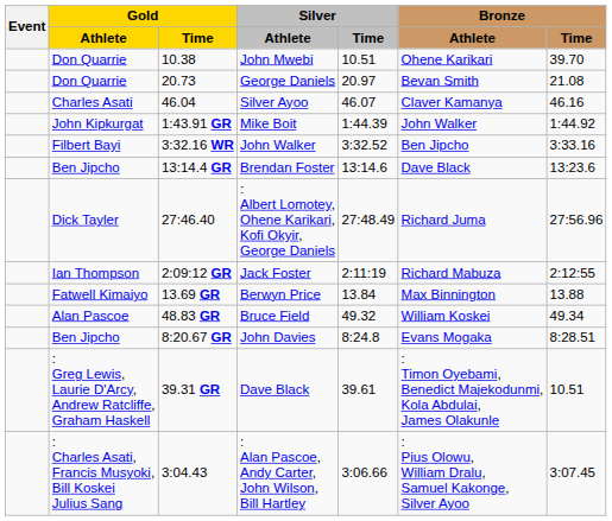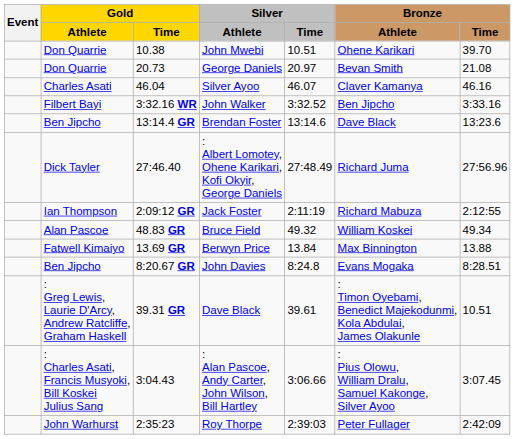 <table class="wikitable">
 <tr>
 <th scope="col" rowspan=2>Event</th>
 <th scope="colgroup" colspan=2 style="background-color: gold;">Gold</th>
 <th scope="colgroup" colspan=2 style="background-color: silver;">Silver</th>
 <th scope="colgroup" colspan=2 style="background-color: #cc9966;">Bronze</th>
 </tr>
 <tr>
 <th scope="col" style="background-color:gold;">Athlete</th>
 <th scope="col" style="background-color:gold;">Time</th>
 <th scope="col" style="background-color:silver;">Athlete</th>
 <th scope="col" style="background-color:silver;">Time</th>
 <th scope="col" style="background-color:#cc9966;">Athlete</th>
 <th scope="col" style="background-color:#cc9966;">Time</th>
 </tr>
 <tr>
 <td></td>
 <td> <a href='#'>Don Quarrie</a></td>
 <td>10.38</td>
 <td> <a href='#'>John Mwebi</a></td>
 <td>10.51</td>
 <td> <a href='#'>Ohene Karikari</a></td>
 <td>39.70</td>
 </tr>
 <tr>
 <td></td>
 <td> <a href='#'>Don Quarrie</a></td>
 <td>20.73</td>
 <td> <a href='#'>George Daniels</a></td>
 <td>20.97</td>
 <td> <a href='#'>Bevan Smith</a></td>
 <td>21.08</td>
 </tr>
 <tr>
 <td></td>
 <td> <a href='#'>Charles Asati</a></td>
 <td>46.04</td>
 <td> <a href='#'>Silver Ayoo</a></td>
 <td>46.07</td>
 <td> <a href='#'>Claver Kamanya</a></td>
 <td>46.16</td>
 </tr>
 <tr>
 <td></td>
-<td> <a href='#'>John Kipkurgat</a></td>
-<td>1:43.91 <strong><a href='#'>GR</a></strong></td>
-<td> <a href='#'>Mike Boit</a></td>
-<td>1:44.39</td>
-<td> <a href='#'>John Walker</a></td>
-<td>1:44.92</td>
-</tr>
-<tr>
-<td></td>
 <td> <a href='#'>Filbert Bayi</a></td>
 <td>3:32.16 <strong><a href='#'>WR</a></strong></td>
 <td> <a href='#'>John Walker</a></td>
 <td>3:32.52</td>
 <td> <a href='#'>Ben Jipcho</a></td>
 <td>3:33.16</td>
 </tr>
 <tr>
 <td></td>
 <td> <a href='#'>Ben Jipcho</a></td>
 <td>13:14.4 <strong><a href='#'>GR</a></strong></td>
 <td> <a href='#'>Brendan Foster</a></td>
 <td>13:14.6</td>
 <td> <a href='#'>Dave Black</a></td>
 <td>13:23.6</td>
 </tr>
 <tr>
 <td></td>
 <td> <a href='#'>Dick Tayler</a></td>
 <td>27:46.40</td>
 <td>:<br><a href='#'>Albert Lomotey</a>,<br><a href='#'>Ohene Karikari</a>,<br><a href='#'>Kofi Okyir</a>,<br><a href='#'>George Daniels</a></td>
 <td>27:48.49</td>
 <td> <a href='#'>Richard Juma</a></td>
 <td>27:56.96</td>
 </tr>
 <tr>
 <td></td>
 <td> <a href='#'>Ian Thompson</a></td>
 <td>2:09:12 <strong><a href='#'>GR</a></strong></td>
 <td> <a href='#'>Jack Foster</a></td>
 <td>2:11:19</td>
 <td> <a href='#'>Richard Mabuza</a></td>
 <td>2:12:55</td>
 </tr>
 <tr>
 <td></td>
+<td> <a href='#'>Alan Pascoe</a></td>
+<td>48.83 <strong><a href='#'>GR</a></strong></td>
+<td> <a href='#'>Bruce Field</a></td>
+<td>49.32</td>
+<td> <a href='#'>William Koskei</a></td>
+<td>49.34</td>
+</tr>
+<tr>
+<td></td>
 <td> <a href='#'>Fatwell Kimaiyo</a></td>
 <td>13.69 <strong><a href='#'>GR</a></strong></td>
 <td> <a href='#'>Berwyn Price</a></td>
 <td>13.84</td>
 <td> <a href='#'>Max Binnington</a></td>
 <td>13.88</td>
-</tr>
-<tr>
-<td></td>
-<td> <a href='#'>Alan Pascoe</a></td>
-<td>48.83 <strong><a href='#'>GR</a></strong></td>
-<td> <a href='#'>Bruce Field</a></td>
-<td>49.32</td>
-<td> <a href='#'>William Koskei</a></td>
-<td>49.34</td>
 </tr>
 <tr>
 <td></td>
 <td> <a href='#'>Ben Jipcho</a></td>
 <td>8:20.67 <strong><a href='#'>GR</a></strong></td>
 <td> <a href='#'>John Davies</a></td>
 <td>8:24.8</td>
 <td> <a href='#'>Evans Mogaka</a></td>
 <td>8:28.51</td>
 </tr>
 <tr>
 <td></td>
 <td>:<br><a href='#'>Greg Lewis</a>,<br><a href='#'>Laurie D'Arcy</a>,<br><a href='#'>Andrew Ratcliffe</a>,<br><a href='#'>Graham Haskell</a></td>
 <td>39.31 <strong><a href='#'>GR</a></strong></td>
 <td> <a href='#'>Dave Black</a></td>
 <td>39.61</td>
 <td>:<br><a href='#'>Timon Oyebami</a>,<br><a href='#'>Benedict Majekodunmi</a>,<br><a href='#'>Kola Abdulai</a>,<br><a href='#'>James Olakunle</a></td>
 <td>10.51</td>
 </tr>
 <tr>
 <td></td>
 <td>:<br><a href='#'>Charles Asati</a>,<br><a href='#'>Francis Musyoki</a>,<br><a href='#'>Bill Koskei</a><br><a href='#'>Julius Sang</a></td>
 <td>3:04.43</td>
 <td>:<br><a href='#'>Alan Pascoe</a>,<br><a href='#'>Andy Carter</a>,<br><a href='#'>John Wilson</a>,<br><a href='#'>Bill Hartley</a></td>
 <td>3:06.66</td>
 <td>:<br><a href='#'>Pius Olowu</a>,<br><a href='#'>William Dralu</a>,<br><a href='#'>Samuel Kakonge</a>,<br><a href='#'>Silver Ayoo</a></td>
 <td>3:07.45</td>
 </tr>
+<tr>
+<td></td>
+<td> <a href='#'>John Warhurst</a></td>
+<td>2:35:23</td>
+<td> <a href='#'>Roy Thorpe</a></td>
+<td>2:39:03</td>
+<td> <a href='#'>Peter Fullager</a></td>
+<td>2:42:09</td>
+</tr>
 </table>
